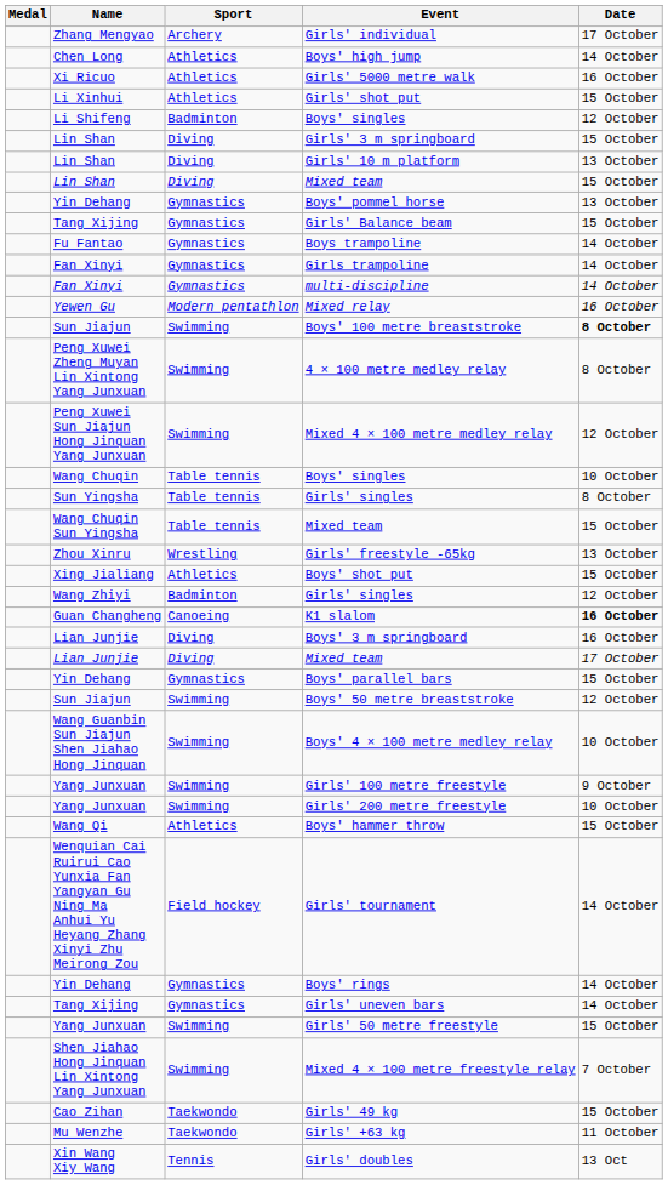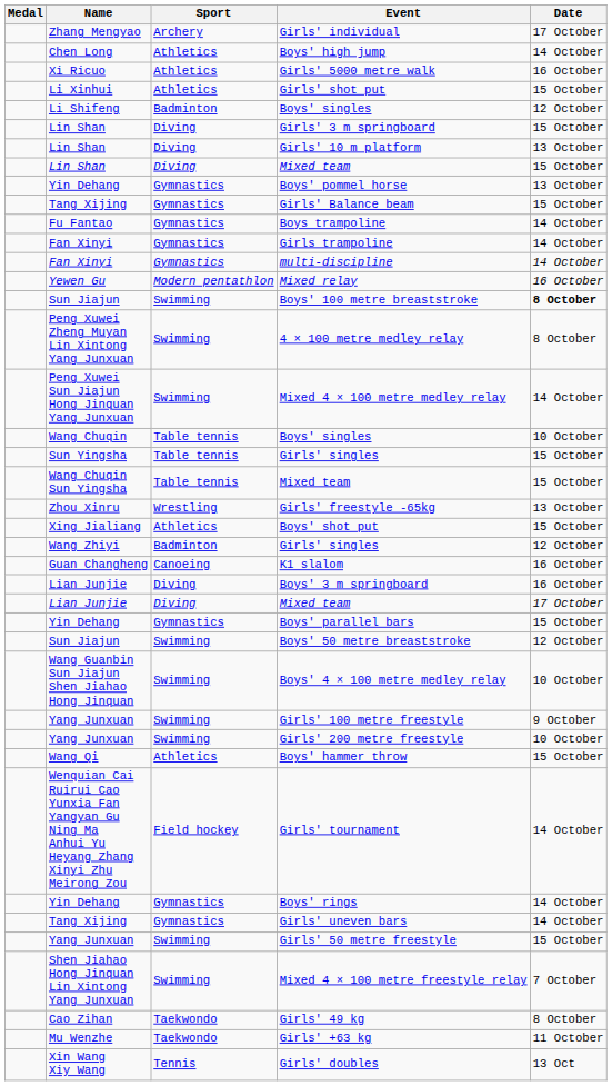 <table class="wikitable sortable"  style="font-size:95%">
 <tr>
 <th>Medal</th>
 <th>Name</th>
 <th>Sport</th>
 <th>Event</th>
 <th>Date</th>
 </tr>
 <tr>
 <td></td>
 <td><a href='#'>Zhang Mengyao</a></td>
 <td><a href='#'>Archery</a></td>
 <td><a href='#'>Girls' individual</a></td>
 <td>17 October</td>
 </tr>
 <tr>
 <td></td>
 <td><a href='#'>Chen Long</a></td>
 <td><a href='#'>Athletics</a></td>
 <td><a href='#'>Boys' high jump</a></td>
 <td>14 October</td>
 </tr>
 <tr>
 <td></td>
 <td><a href='#'>Xi Ricuo</a></td>
 <td><a href='#'>Athletics</a></td>
 <td><a href='#'>Girls' 5000 metre walk</a></td>
 <td>16 October</td>
 </tr>
 <tr>
 <td></td>
 <td><a href='#'>Li Xinhui</a></td>
 <td><a href='#'>Athletics</a></td>
 <td><a href='#'>Girls' shot put</a></td>
 <td>15 October</td>
 </tr>
 <tr>
 <td></td>
 <td><a href='#'>Li Shifeng</a></td>
 <td><a href='#'>Badminton</a></td>
 <td><a href='#'>Boys' singles</a></td>
 <td>12 October</td>
 </tr>
 <tr>
 <td></td>
 <td><a href='#'>Lin Shan</a></td>
 <td><a href='#'>Diving</a></td>
 <td><a href='#'>Girls' 3 m springboard</a></td>
 <td>15 October</td>
 </tr>
 <tr>
 <td></td>
 <td><a href='#'>Lin Shan</a></td>
 <td><a href='#'>Diving</a></td>
 <td><a href='#'>Girls' 10 m platform</a></td>
 <td>13 October</td>
 </tr>
 <tr>
 <td><em></em></td>
 <td><em><a href='#'>Lin Shan</a></em></td>
 <td><em><a href='#'>Diving</a></em></td>
 <td><em><a href='#'>Mixed team</a></em></td>
 <td>15 October</td>
 </tr>
 <tr>
 <td></td>
 <td><a href='#'>Yin Dehang</a></td>
 <td><a href='#'>Gymnastics</a></td>
 <td><a href='#'>Boys' pommel horse</a></td>
 <td>13 October</td>
 </tr>
 <tr>
 <td></td>
 <td><a href='#'>Tang Xijing</a></td>
 <td><a href='#'>Gymnastics</a></td>
 <td><a href='#'>Girls' Balance beam</a></td>
 <td>15 October</td>
 </tr>
 <tr>
 <td></td>
 <td><a href='#'>Fu Fantao</a></td>
 <td><a href='#'>Gymnastics</a></td>
 <td><a href='#'>Boys trampoline</a></td>
 <td>14 October</td>
 </tr>
 <tr>
 <td></td>
 <td><a href='#'>Fan Xinyi</a></td>
 <td><a href='#'>Gymnastics</a></td>
 <td><a href='#'>Girls trampoline</a></td>
 <td>14 October</td>
 </tr>
 <tr>
 <td><em></em></td>
 <td><em><a href='#'>Fan Xinyi</a></em></td>
 <td><em><a href='#'>Gymnastics</a></em></td>
 <td><em><a href='#'>multi-discipline</a></em></td>
 <td><em>14 October</em></td>
 </tr>
 <tr>
 <td><em></em></td>
 <td><em><a href='#'>Yewen Gu</a></em></td>
 <td><em><a href='#'>Modern pentathlon</a></em></td>
 <td><em><a href='#'>Mixed relay</a></em></td>
 <td><em>16 October</em></td>
 </tr>
 <tr>
 <td></td>
 <td><a href='#'>Sun Jiajun</a></td>
 <td><a href='#'>Swimming</a></td>
 <td><a href='#'>Boys' 100 metre breaststroke</a></td>
 <td><strong>8 October</strong></td>
 </tr>
 <tr>
 <td></td>
 <td><a href='#'>Peng Xuwei</a> <br><a href='#'>Zheng Muyan</a> <br><a href='#'>Lin Xintong</a> <br><a href='#'>Yang Junxuan</a></td>
 <td><a href='#'>Swimming</a></td>
 <td><a href='#'>4 × 100 metre medley relay</a></td>
 <td>8 October</td>
 </tr>
 <tr>
 <td></td>
 <td><a href='#'>Peng Xuwei</a> <br><a href='#'>Sun Jiajun</a> <br><a href='#'>Hong Jinquan</a> <br><a href='#'>Yang Junxuan</a></td>
 <td><a href='#'>Swimming</a></td>
 <td><a href='#'>Mixed 4 × 100 metre medley relay</a></td>
-<td>12 October</td>
+<td>14 October</td>
 </tr>
 <tr>
 <td></td>
 <td><a href='#'>Wang Chuqin</a></td>
 <td><a href='#'>Table tennis</a></td>
 <td><a href='#'>Boys' singles</a></td>
 <td>10 October</td>
 </tr>
 <tr>
 <td></td>
 <td><a href='#'>Sun Yingsha</a></td>
 <td><a href='#'>Table tennis</a></td>
 <td><a href='#'>Girls' singles</a></td>
-<td>8 October</td>
+<td>15 October</td>
 </tr>
 <tr>
 <td></td>
 <td><a href='#'>Wang Chuqin</a><br><a href='#'>Sun Yingsha</a></td>
 <td><a href='#'>Table tennis</a></td>
 <td><a href='#'>Mixed team</a></td>
 <td>15 October</td>
 </tr>
 <tr>
 <td></td>
 <td><a href='#'>Zhou Xinru</a></td>
 <td><a href='#'>Wrestling</a></td>
 <td><a href='#'>Girls' freestyle -65kg</a></td>
 <td>13 October</td>
 </tr>
 <tr>
 <td></td>
 <td><a href='#'>Xing Jialiang</a></td>
 <td><a href='#'>Athletics</a></td>
 <td><a href='#'>Boys' shot put</a></td>
 <td>15 October</td>
 </tr>
 <tr>
 <td></td>
 <td><a href='#'>Wang Zhiyi</a></td>
 <td><a href='#'>Badminton</a></td>
 <td><a href='#'>Girls' singles</a></td>
 <td>12 October</td>
 </tr>
 <tr>
 <td></td>
 <td><a href='#'>Guan Changheng</a></td>
 <td><a href='#'>Canoeing</a></td>
 <td><a href='#'>K1 slalom</a></td>
-<td><strong>16 October</strong></td>
+<td>16 October</td>
 </tr>
 <tr>
 <td></td>
 <td><a href='#'>Lian Junjie</a></td>
 <td><a href='#'>Diving</a></td>
 <td><a href='#'>Boys' 3 m springboard</a></td>
 <td>16 October</td>
 </tr>
 <tr>
 <td><em></em></td>
 <td><em><a href='#'>Lian Junjie</a></em></td>
 <td><em><a href='#'>Diving</a></em></td>
 <td><em><a href='#'>Mixed team</a></em></td>
 <td><em>17 October</em></td>
 </tr>
 <tr>
 <td></td>
 <td><a href='#'>Yin Dehang</a></td>
 <td><a href='#'>Gymnastics</a></td>
 <td><a href='#'>Boys' parallel bars</a></td>
 <td>15 October</td>
 </tr>
 <tr>
 <td></td>
 <td><a href='#'>Sun Jiajun</a></td>
 <td><a href='#'>Swimming</a></td>
 <td><a href='#'>Boys' 50 metre breaststroke</a></td>
 <td>12 October</td>
 </tr>
 <tr>
 <td></td>
 <td><a href='#'>Wang Guanbin</a> <br><a href='#'>Sun Jiajun</a><br><a href='#'>Shen Jiahao</a><br><a href='#'>Hong Jinquan</a></td>
 <td><a href='#'>Swimming</a></td>
 <td><a href='#'>Boys' 4 × 100 metre medley relay</a></td>
 <td>10 October</td>
 </tr>
 <tr>
 <td></td>
 <td><a href='#'>Yang Junxuan</a></td>
 <td><a href='#'>Swimming</a></td>
 <td><a href='#'>Girls' 100 metre freestyle</a></td>
 <td>9 October</td>
 </tr>
 <tr>
 <td></td>
 <td><a href='#'>Yang Junxuan</a></td>
 <td><a href='#'>Swimming</a></td>
 <td><a href='#'>Girls' 200 metre freestyle</a></td>
 <td>10 October</td>
 </tr>
 <tr>
 <td></td>
 <td><a href='#'>Wang Qi</a></td>
 <td><a href='#'>Athletics</a></td>
 <td><a href='#'>Boys' hammer throw</a></td>
 <td>15 October</td>
 </tr>
 <tr>
 <td></td>
 <td><a href='#'>Wenquian Cai</a><br><a href='#'>Ruirui Cao</a><br><a href='#'>Yunxia Fan</a><br><a href='#'>Yangyan Gu</a><br><a href='#'>Ning Ma</a><br><a href='#'>Anhui Yu</a><br><a href='#'>Heyang Zhang</a><br><a href='#'>Xinyi Zhu</a><br><a href='#'>Meirong Zou</a></td>
 <td><a href='#'>Field hockey</a></td>
 <td><a href='#'>Girls' tournament</a></td>
 <td>14 October</td>
 </tr>
 <tr>
 <td></td>
 <td><a href='#'>Yin Dehang</a></td>
 <td><a href='#'>Gymnastics</a></td>
 <td><a href='#'>Boys' rings</a></td>
 <td>14 October</td>
 </tr>
 <tr>
 <td></td>
 <td><a href='#'>Tang Xijing</a></td>
 <td><a href='#'>Gymnastics</a></td>
 <td><a href='#'>Girls' uneven bars</a></td>
 <td>14 October</td>
 </tr>
 <tr>
 <td></td>
 <td><a href='#'>Yang Junxuan</a></td>
 <td><a href='#'>Swimming</a></td>
 <td><a href='#'>Girls' 50 metre freestyle</a></td>
 <td>15 October</td>
 </tr>
 <tr>
 <td></td>
 <td><a href='#'>Shen Jiahao</a> <br><a href='#'>Hong Jinquan</a> <br><a href='#'>Lin Xintong</a> <br><a href='#'>Yang Junxuan</a></td>
 <td><a href='#'>Swimming</a></td>
 <td><a href='#'>Mixed 4 × 100 metre freestyle relay</a></td>
 <td>7 October</td>
 </tr>
 <tr>
 <td></td>
 <td><a href='#'>Cao Zihan</a></td>
 <td><a href='#'>Taekwondo</a></td>
 <td><a href='#'>Girls' 49 kg</a></td>
-<td>15 October</td>
+<td>8 October</td>
 </tr>
 <tr>
 <td></td>
 <td><a href='#'>Mu Wenzhe</a></td>
 <td><a href='#'>Taekwondo</a></td>
 <td><a href='#'>Girls' +63 kg</a></td>
 <td>11 October</td>
 </tr>
 <tr>
 <td></td>
 <td><a href='#'>Xin Wang</a><br><a href='#'>Xiy Wang</a></td>
 <td><a href='#'>Tennis</a></td>
 <td><a href='#'>Girls' doubles</a></td>
 <td>13 Oct</td>
 </tr>
 </table>
